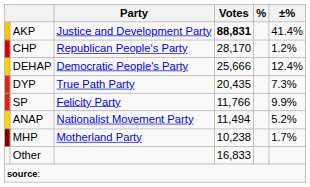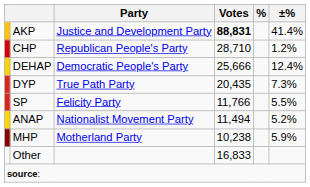 <table class="wikitable">
 <tr>
 <th colspan="2"></th>
 <th>Party</th>
 <th>Votes</th>
 <th>%</th>
 <th>±%</th>
 </tr>
 <tr align="left">
 <td bgcolor="#FDC400" width="1"></td>
 <td>AKP</td>
 <td><a href='#'>Justice and Development Party</a></td>
 <td><strong>88,831</strong></td>
 <td><strong></strong></td>
 <td> 41.4%</td>
 </tr>
 <tr align="left">
 <td bgcolor="#D50000" width="1"></td>
 <td>CHP</td>
 <td><a href='#'>Republican People's Party</a></td>
-<td>28,170</td>
+<td>28,710</td>
 <td></td>
 <td> 1.2%</td>
 </tr>
 <tr>
 <td bgcolor="#FDD300" width="1"></td>
 <td>DEHAP</td>
 <td><a href='#'>Democratic People's Party</a></td>
 <td>25,666</td>
 <td></td>
 <td> 12.4%</td>
 </tr>
 <tr>
 <td bgcolor="#DA251C" width="1"></td>
 <td>DYP</td>
 <td><a href='#'>True Path Party</a></td>
 <td>20,435</td>
 <td></td>
 <td> 7.3%</td>
 </tr>
 <tr>
 <td bgcolor="#DA251C" width="1"></td>
 <td>SP</td>
 <td><a href='#'>Felicity Party</a></td>
 <td>11,766</td>
 <td></td>
-<td> 9.9%</td>
+<td> 5.5%</td>
 </tr>
 <tr align="left">
 <td bgcolor="#FFD700" width="1"></td>
 <td>ANAP</td>
 <td><a href='#'>Nationalist Movement Party</a></td>
 <td>11,494</td>
 <td></td>
 <td> 5.2%</td>
 </tr>
 <tr>
 <td bgcolor="#870000" width="1"></td>
 <td>MHP</td>
 <td><a href='#'>Motherland Party</a></td>
 <td>10,238</td>
 <td></td>
-<td> 1.7%</td>
+<td> 5.9%</td>
 </tr>
 <tr>
 <td></td>
 <td>Other</td>
 <td></td>
 <td>16,833</td>
 <td></td>
 <td></td>
 </tr>
 <tr>
 <td colspan="9" align="left"><small><strong>source</strong>: </small></td>
 </tr>
 </table>
